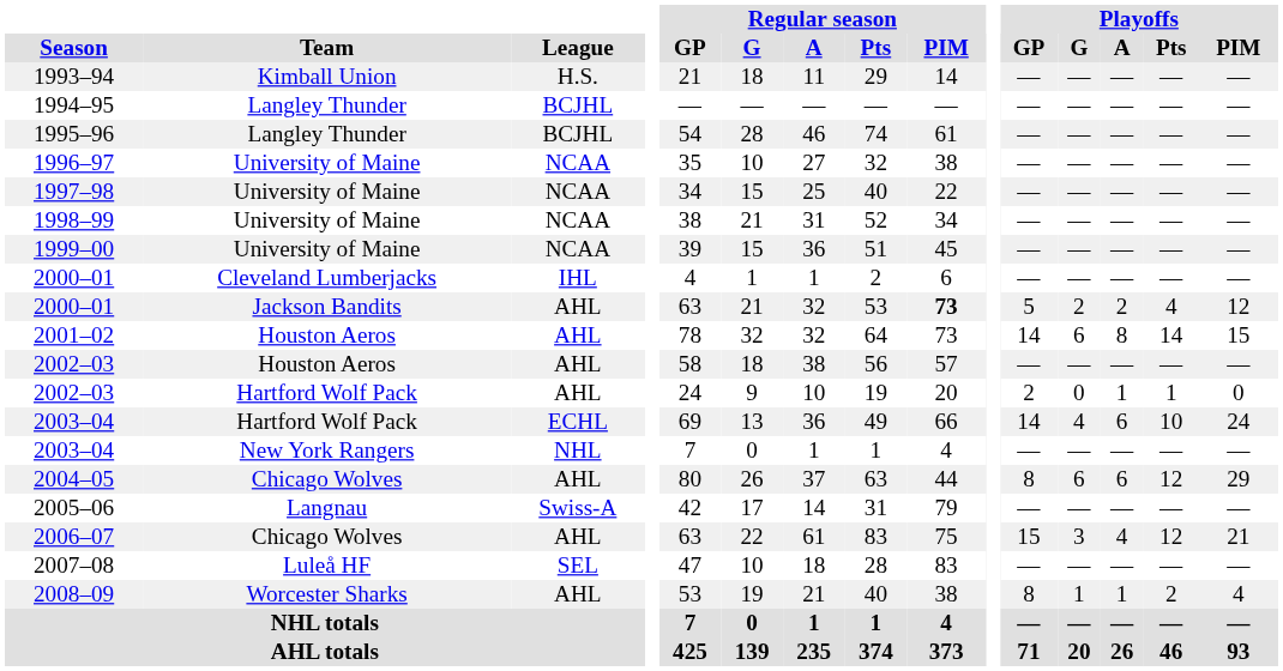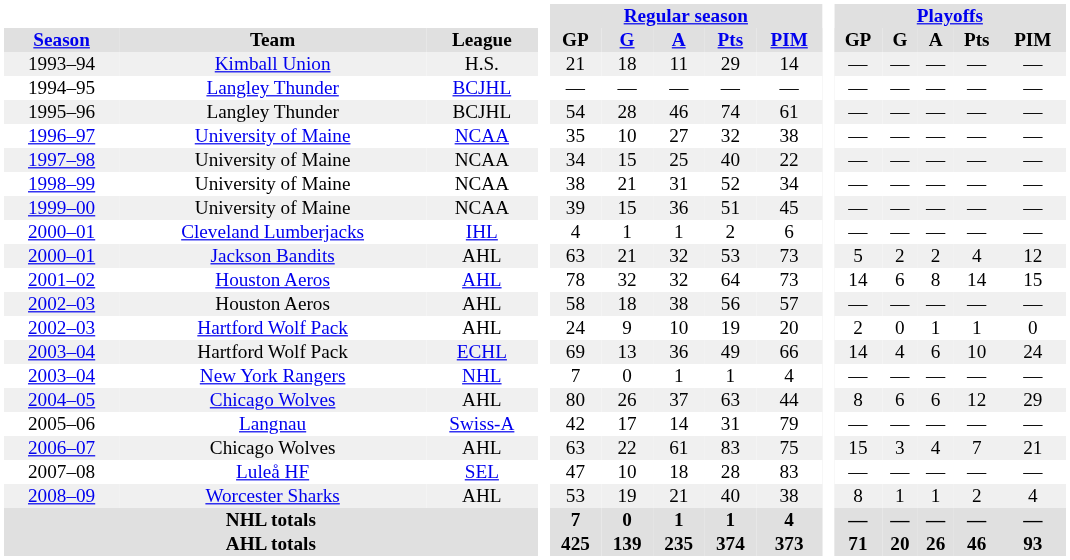 <table BORDER="0" CELLPADDING="1" CELLSPACING="0" width="70%" style="text-align:center">
 <tr bgcolor="#e0e0e0">
 <th colspan="3" bgcolor="#ffffff"> </th>
 <th rowspan="99" bgcolor="#ffffff"> </th>
 <th colspan="5"><a href='#'>Regular season</a></th>
 <th rowspan="99" bgcolor="#ffffff"> </th>
 <th colspan="5"><a href='#'>Playoffs</a></th>
 </tr>
 <tr bgcolor="#e0e0e0">
 <th><a href='#'>Season</a></th>
 <th>Team</th>
 <th>League</th>
 <th>GP</th>
 <th><a href='#'>G</a></th>
 <th><a href='#'>A</a></th>
 <th><a href='#'>Pts</a></th>
 <th><a href='#'>PIM</a></th>
 <th>GP</th>
 <th>G</th>
 <th>A</th>
 <th>Pts</th>
 <th>PIM</th>
 </tr>
 <tr>
 </tr>
 <tr bgcolor="#f0f0f0">
 <td>1993–94</td>
 <td><a href='#'>Kimball Union</a></td>
 <td>H.S.</td>
 <td>21</td>
 <td>18</td>
 <td>11</td>
 <td>29</td>
 <td>14</td>
 <td>—</td>
 <td>—</td>
 <td>—</td>
 <td>—</td>
 <td>—</td>
 </tr>
 <tr>
 <td>1994–95</td>
 <td><a href='#'>Langley Thunder</a></td>
 <td><a href='#'>BCJHL</a></td>
 <td>—</td>
 <td>—</td>
 <td>—</td>
 <td>—</td>
 <td>—</td>
 <td>—</td>
 <td>—</td>
 <td>—</td>
 <td>—</td>
 <td>—</td>
 </tr>
 <tr bgcolor="#f0f0f0">
 <td>1995–96</td>
 <td>Langley Thunder</td>
 <td>BCJHL</td>
 <td>54</td>
 <td>28</td>
 <td>46</td>
 <td>74</td>
 <td>61</td>
 <td>—</td>
 <td>—</td>
 <td>—</td>
 <td>—</td>
 <td>—</td>
 </tr>
 <tr>
 </tr>
 <tr>
 <td><a href='#'>1996–97</a></td>
 <td><a href='#'>University of Maine</a></td>
 <td><a href='#'>NCAA</a></td>
 <td>35</td>
 <td>10</td>
 <td>27</td>
 <td>32</td>
 <td>38</td>
 <td>—</td>
 <td>—</td>
 <td>—</td>
 <td>—</td>
 <td>—</td>
 </tr>
 <tr bgcolor="#f0f0f0">
 <td><a href='#'>1997–98</a></td>
 <td>University of Maine</td>
 <td>NCAA</td>
 <td>34</td>
 <td>15</td>
 <td>25</td>
 <td>40</td>
 <td>22</td>
 <td>—</td>
 <td>—</td>
 <td>—</td>
 <td>—</td>
 <td>—</td>
 </tr>
 <tr>
 <td><a href='#'>1998–99</a></td>
 <td>University of Maine</td>
 <td>NCAA</td>
 <td>38</td>
 <td>21</td>
 <td>31</td>
 <td>52</td>
 <td>34</td>
 <td>—</td>
 <td>—</td>
 <td>—</td>
 <td>—</td>
 <td>—</td>
 </tr>
 <tr bgcolor="#f0f0f0">
 <td><a href='#'>1999–00</a></td>
 <td>University of Maine</td>
 <td>NCAA</td>
 <td>39</td>
 <td>15</td>
 <td>36</td>
 <td>51</td>
 <td>45</td>
 <td>—</td>
 <td>—</td>
 <td>—</td>
 <td>—</td>
 <td>—</td>
 </tr>
 <tr>
 </tr>
 <tr>
 <td><a href='#'>2000–01</a></td>
 <td><a href='#'>Cleveland Lumberjacks</a></td>
 <td><a href='#'>IHL</a></td>
 <td>4</td>
 <td>1</td>
 <td>1</td>
 <td>2</td>
 <td>6</td>
 <td>—</td>
 <td>—</td>
 <td>—</td>
 <td>—</td>
 <td>—</td>
 </tr>
 <tr bgcolor="#f0f0f0">
 <td><a href='#'>2000–01</a></td>
 <td><a href='#'>Jackson Bandits</a></td>
 <td>AHL</td>
 <td>63</td>
 <td>21</td>
 <td>32</td>
 <td>53</td>
-<td><strong>73</strong></td>
+<td>73</td>
 <td>5</td>
 <td>2</td>
 <td>2</td>
 <td>4</td>
 <td>12</td>
 </tr>
 <tr>
 <td><a href='#'>2001–02</a></td>
 <td><a href='#'>Houston Aeros</a></td>
 <td><a href='#'>AHL</a></td>
 <td>78</td>
 <td>32</td>
 <td>32</td>
 <td>64</td>
 <td>73</td>
 <td>14</td>
 <td>6</td>
 <td>8</td>
 <td>14</td>
 <td>15</td>
 </tr>
 <tr bgcolor="#f0f0f0">
 <td><a href='#'>2002–03</a></td>
 <td>Houston Aeros</td>
 <td>AHL</td>
 <td>58</td>
 <td>18</td>
 <td>38</td>
 <td>56</td>
 <td>57</td>
 <td>—</td>
 <td>—</td>
 <td>—</td>
 <td>—</td>
 <td>—</td>
 </tr>
 <tr>
 <td><a href='#'>2002–03</a></td>
 <td><a href='#'>Hartford Wolf Pack</a></td>
 <td>AHL</td>
 <td>24</td>
 <td>9</td>
 <td>10</td>
 <td>19</td>
 <td>20</td>
 <td>2</td>
 <td>0</td>
 <td>1</td>
 <td>1</td>
 <td>0</td>
 </tr>
 <tr bgcolor="#f0f0f0">
 <td><a href='#'>2003–04</a></td>
 <td>Hartford Wolf Pack</td>
 <td><a href='#'>ECHL</a></td>
 <td>69</td>
 <td>13</td>
 <td>36</td>
 <td>49</td>
 <td>66</td>
 <td>14</td>
 <td>4</td>
 <td>6</td>
 <td>10</td>
 <td>24</td>
 </tr>
 <tr>
 <td><a href='#'>2003–04</a></td>
 <td><a href='#'>New York Rangers</a></td>
 <td><a href='#'>NHL</a></td>
 <td>7</td>
 <td>0</td>
 <td>1</td>
 <td>1</td>
 <td>4</td>
 <td>—</td>
 <td>—</td>
 <td>—</td>
 <td>—</td>
 <td>—</td>
 </tr>
 <tr bgcolor="#f0f0f0">
 <td><a href='#'>2004–05</a></td>
 <td><a href='#'>Chicago Wolves</a></td>
 <td>AHL</td>
 <td>80</td>
 <td>26</td>
 <td>37</td>
 <td>63</td>
 <td>44</td>
 <td>8</td>
 <td>6</td>
 <td>6</td>
 <td>12</td>
 <td>29</td>
 </tr>
 <tr>
 <td>2005–06</td>
 <td><a href='#'>Langnau</a></td>
 <td><a href='#'>Swiss-A</a></td>
 <td>42</td>
 <td>17</td>
 <td>14</td>
 <td>31</td>
 <td>79</td>
 <td>—</td>
 <td>—</td>
 <td>—</td>
 <td>—</td>
 <td>—</td>
 </tr>
 <tr bgcolor="#f0f0f0">
 <td><a href='#'>2006–07</a></td>
 <td>Chicago Wolves</td>
 <td>AHL</td>
 <td>63</td>
 <td>22</td>
 <td>61</td>
 <td>83</td>
 <td>75</td>
 <td>15</td>
 <td>3</td>
 <td>4</td>
-<td>12</td>
+<td>7</td>
 <td>21</td>
 </tr>
 <tr>
 <td>2007–08</td>
 <td><a href='#'>Luleå HF</a></td>
 <td><a href='#'>SEL</a></td>
 <td>47</td>
 <td>10</td>
 <td>18</td>
 <td>28</td>
 <td>83</td>
 <td>—</td>
 <td>—</td>
 <td>—</td>
 <td>—</td>
 <td>—</td>
 </tr>
 <tr bgcolor="#f0f0f0">
 <td><a href='#'>2008–09</a></td>
 <td><a href='#'>Worcester Sharks</a></td>
 <td>AHL</td>
 <td>53</td>
 <td>19</td>
 <td>21</td>
 <td>40</td>
 <td>38</td>
 <td>8</td>
 <td>1</td>
 <td>1</td>
 <td>2</td>
 <td>4</td>
 </tr>
 <tr>
 </tr>
 <tr bgcolor="#e0e0e0">
 <th colspan="3">NHL totals</th>
 <th>7</th>
 <th>0</th>
 <th>1</th>
 <th>1</th>
 <th>4</th>
 <th>—</th>
 <th>—</th>
 <th>—</th>
 <th>—</th>
 <th>—</th>
 </tr>
 <tr bgcolor="#e0e0e0">
 <th colspan="3">AHL totals</th>
 <th>425</th>
 <th>139</th>
 <th>235</th>
 <th>374</th>
 <th>373</th>
 <th>71</th>
 <th>20</th>
 <th>26</th>
 <th>46</th>
 <th>93</th>
 </tr>
 </table>
